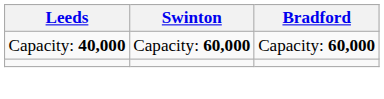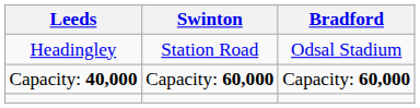 <table class="wikitable" style="text-align:center">
 <tr>
 <th><a href='#'>Leeds</a></th>
 <th><a href='#'>Swinton</a></th>
 <th><a href='#'>Bradford</a></th>
+</tr>
+<tr>
+<td><a href='#'>Headingley</a></td>
+<td><a href='#'>Station Road</a></td>
+<td><a href='#'>Odsal Stadium</a></td>
 </tr>
 <tr>
 <td>Capacity: <strong>40,000 </strong></td>
 <td>Capacity: <strong>60,000</strong></td>
 <td>Capacity: <strong>60,000</strong></td>
 </tr>
 <tr>
 <td></td>
 <td></td>
 <td></td>
 </tr>
 </table>
